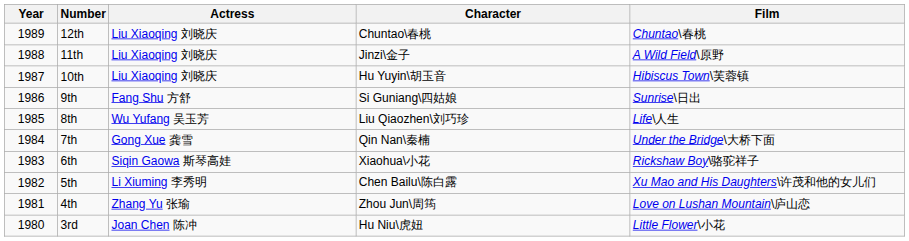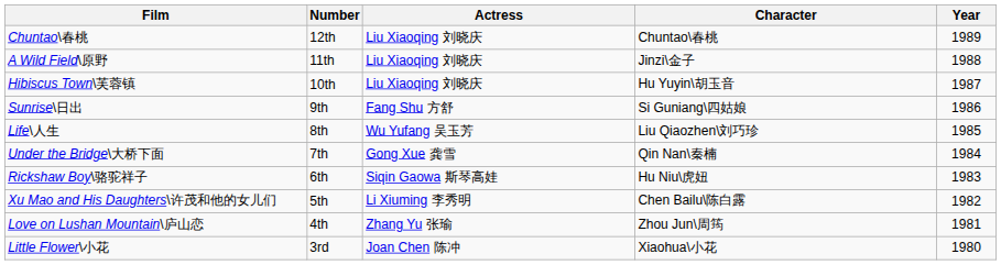 <table class="wikitable" width="95%" align="center">
 <tr>
-<th width="6%">Year</th>
+<th width="31%">Film</th>
 <th width="4%">Number</th>
 <th width="28%">Actress</th>
 <th width="31%">Character</th>
-<th width="31%">Film</th>
+<th width="6%">Year</th>
 </tr>
 <tr>
-<td style="text-align:center;">1989</td>
+<td><em><a href='#'>Chuntao</a></em>\春桃</td>
 <td>12th</td>
 <td><a href='#'>Liu Xiaoqing</a> 刘晓庆</td>
 <td>Chuntao\春桃</td>
-<td><em><a href='#'>Chuntao</a></em>\春桃</td>
+<td style="text-align:center;">1989</td>
 </tr>
 <tr>
-<td style="text-align:center;">1988</td>
+<td><em><a href='#'>A Wild Field</a></em>\原野</td>
 <td>11th</td>
 <td><a href='#'>Liu Xiaoqing</a> 刘晓庆</td>
 <td>Jinzi\金子</td>
-<td><em><a href='#'>A Wild Field</a></em>\原野</td>
+<td style="text-align:center;">1988</td>
 </tr>
 <tr>
-<td style="text-align:center;">1987</td>
+<td><em><a href='#'>Hibiscus Town</a></em>\芙蓉镇</td>
 <td>10th</td>
 <td><a href='#'>Liu Xiaoqing</a> 刘晓庆</td>
 <td>Hu Yuyin\胡玉音</td>
-<td><em><a href='#'>Hibiscus Town</a></em>\芙蓉镇</td>
+<td style="text-align:center;">1987</td>
 </tr>
 <tr>
-<td style="text-align:center;">1986</td>
+<td><em><a href='#'>Sunrise</a></em>\日出</td>
 <td>9th</td>
 <td><a href='#'>Fang Shu</a> 方舒</td>
 <td>Si Guniang\四姑娘</td>
-<td><em><a href='#'>Sunrise</a></em>\日出</td>
+<td style="text-align:center;">1986</td>
 </tr>
 <tr>
-<td style="text-align:center;">1985</td>
+<td><em><a href='#'>Life</a></em>\人生</td>
 <td>8th</td>
 <td><a href='#'>Wu Yufang</a> 吴玉芳</td>
 <td>Liu Qiaozhen\刘巧珍</td>
-<td><em><a href='#'>Life</a></em>\人生</td>
+<td style="text-align:center;">1985</td>
 </tr>
 <tr>
-<td style="text-align:center;">1984</td>
+<td><em><a href='#'>Under the Bridge</a></em>\大桥下面</td>
 <td>7th</td>
 <td><a href='#'>Gong Xue</a> 龚雪</td>
 <td>Qin Nan\秦楠</td>
-<td><em><a href='#'>Under the Bridge</a></em>\大桥下面</td>
+<td style="text-align:center;">1984</td>
 </tr>
 <tr>
-<td style="text-align:center;">1983</td>
+<td><em><a href='#'>Rickshaw Boy</a></em>\骆驼祥子</td>
 <td>6th</td>
 <td><a href='#'>Siqin Gaowa</a> 斯琴高娃</td>
-<td>Xiaohua\小花</td>
-<td><em><a href='#'>Rickshaw Boy</a></em>\骆驼祥子</td>
+<td>Hu Niu\虎妞</td>
+<td style="text-align:center;">1983</td>
 </tr>
 <tr>
-<td style="text-align:center;">1982</td>
+<td><em><a href='#'>Xu Mao and His Daughters</a></em>\许茂和他的女儿们</td>
 <td>5th</td>
 <td><a href='#'>Li Xiuming</a> 李秀明</td>
 <td>Chen Bailu\陈白露</td>
-<td><em><a href='#'>Xu Mao and His Daughters</a></em>\许茂和他的女儿们</td>
+<td style="text-align:center;">1982</td>
 </tr>
 <tr>
-<td style="text-align:center;">1981</td>
+<td><em><a href='#'>Love on Lushan Mountain</a></em>\庐山恋</td>
 <td>4th</td>
 <td><a href='#'>Zhang Yu</a> 张瑜</td>
 <td>Zhou Jun\周筠</td>
-<td><em><a href='#'>Love on Lushan Mountain</a></em>\庐山恋</td>
+<td style="text-align:center;">1981</td>
 </tr>
 <tr>
-<td style="text-align:center;">1980</td>
+<td><em><a href='#'>Little Flower</a></em>\小花</td>
 <td>3rd</td>
 <td><a href='#'>Joan Chen</a> 陈冲</td>
-<td>Hu Niu\虎妞</td>
-<td><em><a href='#'>Little Flower</a></em>\小花</td>
+<td>Xiaohua\小花</td>
+<td style="text-align:center;">1980</td>
 </tr>
 </table>
